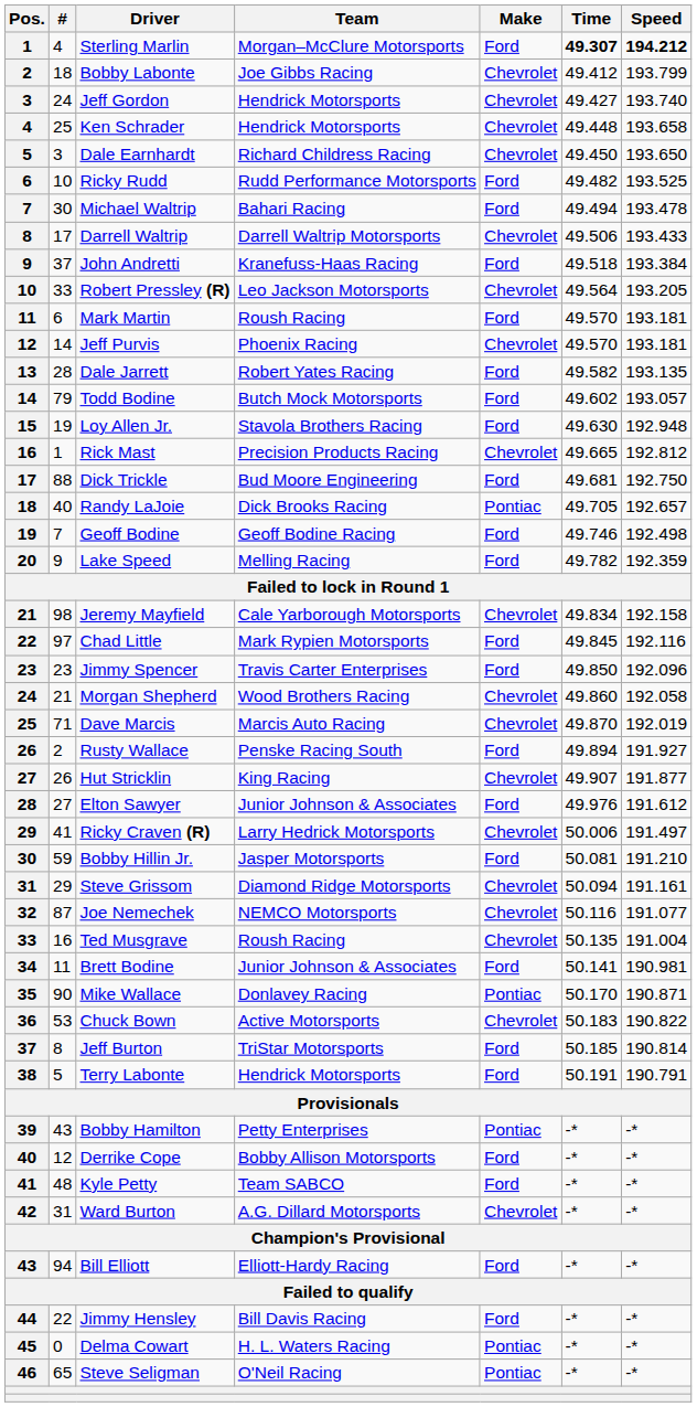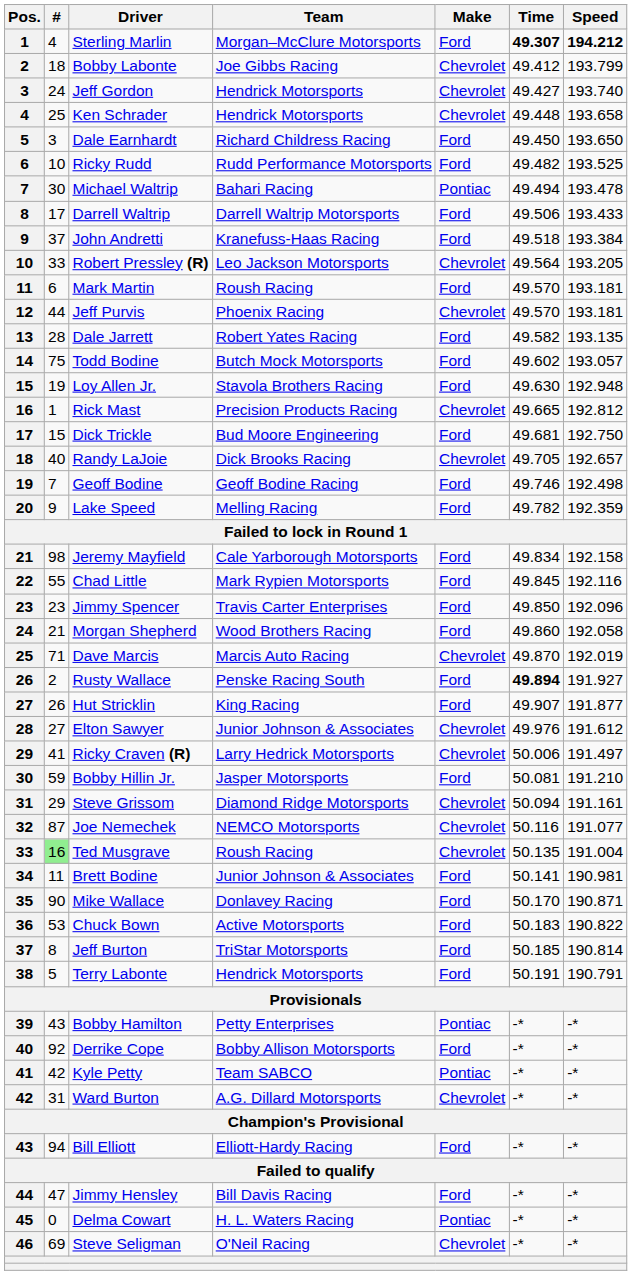 <table class="wikitable" style="font-size:95%">
 <tr>
 <th>Pos.</th>
 <th>#</th>
 <th>Driver</th>
 <th>Team</th>
 <th>Make</th>
 <th>Time</th>
 <th>Speed</th>
 </tr>
 <tr>
 <th>1</th>
 <td>4</td>
 <td><a href='#'>Sterling Marlin</a></td>
 <td><a href='#'>Morgan–McClure Motorsports</a></td>
 <td><a href='#'>Ford</a></td>
 <td><strong>49.307</strong></td>
 <td><strong>194.212</strong></td>
 </tr>
 <tr>
 <th>2</th>
 <td>18</td>
 <td><a href='#'>Bobby Labonte</a></td>
 <td><a href='#'>Joe Gibbs Racing</a></td>
 <td><a href='#'>Chevrolet</a></td>
 <td>49.412</td>
 <td>193.799</td>
 </tr>
 <tr>
 <th>3</th>
 <td>24</td>
 <td><a href='#'>Jeff Gordon</a></td>
 <td><a href='#'>Hendrick Motorsports</a></td>
 <td><a href='#'>Chevrolet</a></td>
 <td>49.427</td>
 <td>193.740</td>
 </tr>
 <tr>
 <th>4</th>
 <td>25</td>
 <td><a href='#'>Ken Schrader</a></td>
 <td><a href='#'>Hendrick Motorsports</a></td>
 <td><a href='#'>Chevrolet</a></td>
 <td>49.448</td>
 <td>193.658</td>
 </tr>
 <tr>
 <th>5</th>
 <td>3</td>
 <td><a href='#'>Dale Earnhardt</a></td>
 <td><a href='#'>Richard Childress Racing</a></td>
-<td><a href='#'>Chevrolet</a></td>
+<td><a href='#'>Ford</a></td>
 <td>49.450</td>
 <td>193.650</td>
 </tr>
 <tr>
 <th>6</th>
 <td>10</td>
 <td><a href='#'>Ricky Rudd</a></td>
 <td><a href='#'>Rudd Performance Motorsports</a></td>
 <td><a href='#'>Ford</a></td>
 <td>49.482</td>
 <td>193.525</td>
 </tr>
 <tr>
 <th>7</th>
 <td>30</td>
 <td><a href='#'>Michael Waltrip</a></td>
 <td><a href='#'>Bahari Racing</a></td>
-<td><a href='#'>Ford</a></td>
+<td><a href='#'>Pontiac</a></td>
 <td>49.494</td>
 <td>193.478</td>
 </tr>
 <tr>
 <th>8</th>
 <td>17</td>
 <td><a href='#'>Darrell Waltrip</a></td>
 <td><a href='#'>Darrell Waltrip Motorsports</a></td>
-<td><a href='#'>Chevrolet</a></td>
+<td><a href='#'>Ford</a></td>
 <td>49.506</td>
 <td>193.433</td>
 </tr>
 <tr>
 <th>9</th>
 <td>37</td>
 <td><a href='#'>John Andretti</a></td>
 <td><a href='#'>Kranefuss-Haas Racing</a></td>
 <td><a href='#'>Ford</a></td>
 <td>49.518</td>
 <td>193.384</td>
 </tr>
 <tr>
 <th>10</th>
 <td>33</td>
 <td><a href='#'>Robert Pressley</a> <strong>(R)</strong></td>
 <td><a href='#'>Leo Jackson Motorsports</a></td>
 <td><a href='#'>Chevrolet</a></td>
 <td>49.564</td>
 <td>193.205</td>
 </tr>
 <tr>
 <th>11</th>
 <td>6</td>
 <td><a href='#'>Mark Martin</a></td>
 <td><a href='#'>Roush Racing</a></td>
 <td><a href='#'>Ford</a></td>
 <td>49.570</td>
 <td>193.181</td>
 </tr>
 <tr>
 <th>12</th>
-<td>14</td>
+<td>44</td>
 <td><a href='#'>Jeff Purvis</a></td>
 <td><a href='#'>Phoenix Racing</a></td>
 <td><a href='#'>Chevrolet</a></td>
 <td>49.570</td>
 <td>193.181</td>
 </tr>
 <tr>
 <th>13</th>
 <td>28</td>
 <td><a href='#'>Dale Jarrett</a></td>
 <td><a href='#'>Robert Yates Racing</a></td>
 <td><a href='#'>Ford</a></td>
 <td>49.582</td>
 <td>193.135</td>
 </tr>
 <tr>
 <th>14</th>
-<td>79</td>
+<td>75</td>
 <td><a href='#'>Todd Bodine</a></td>
 <td><a href='#'>Butch Mock Motorsports</a></td>
 <td><a href='#'>Ford</a></td>
 <td>49.602</td>
 <td>193.057</td>
 </tr>
 <tr>
 <th>15</th>
 <td>19</td>
 <td><a href='#'>Loy Allen Jr.</a></td>
 <td><a href='#'>Stavola Brothers Racing</a></td>
 <td><a href='#'>Ford</a></td>
 <td>49.630</td>
 <td>192.948</td>
 </tr>
 <tr>
 <th>16</th>
 <td>1</td>
 <td><a href='#'>Rick Mast</a></td>
 <td><a href='#'>Precision Products Racing</a></td>
 <td><a href='#'>Chevrolet</a></td>
 <td>49.665</td>
 <td>192.812</td>
 </tr>
 <tr>
 <th>17</th>
-<td>88</td>
+<td>15</td>
 <td><a href='#'>Dick Trickle</a></td>
 <td><a href='#'>Bud Moore Engineering</a></td>
 <td><a href='#'>Ford</a></td>
 <td>49.681</td>
 <td>192.750</td>
 </tr>
 <tr>
 <th>18</th>
 <td>40</td>
 <td><a href='#'>Randy LaJoie</a></td>
 <td><a href='#'>Dick Brooks Racing</a></td>
-<td><a href='#'>Pontiac</a></td>
+<td><a href='#'>Chevrolet</a></td>
 <td>49.705</td>
 <td>192.657</td>
 </tr>
 <tr>
 <th>19</th>
 <td>7</td>
 <td><a href='#'>Geoff Bodine</a></td>
 <td><a href='#'>Geoff Bodine Racing</a></td>
 <td><a href='#'>Ford</a></td>
 <td>49.746</td>
 <td>192.498</td>
 </tr>
 <tr>
 <th>20</th>
 <td>9</td>
 <td><a href='#'>Lake Speed</a></td>
 <td><a href='#'>Melling Racing</a></td>
 <td><a href='#'>Ford</a></td>
 <td>49.782</td>
 <td>192.359</td>
 </tr>
 <tr>
 <th colspan="7">Failed to lock in Round 1</th>
 </tr>
 <tr>
 <th>21</th>
 <td>98</td>
 <td><a href='#'>Jeremy Mayfield</a></td>
 <td><a href='#'>Cale Yarborough Motorsports</a></td>
-<td><a href='#'>Chevrolet</a></td>
+<td><a href='#'>Ford</a></td>
 <td>49.834</td>
 <td>192.158</td>
 </tr>
 <tr>
 <th>22</th>
-<td>97</td>
+<td>55</td>
 <td><a href='#'>Chad Little</a></td>
 <td><a href='#'>Mark Rypien Motorsports</a></td>
 <td><a href='#'>Ford</a></td>
 <td>49.845</td>
 <td>192.116</td>
 </tr>
 <tr>
 <th>23</th>
 <td>23</td>
 <td><a href='#'>Jimmy Spencer</a></td>
 <td><a href='#'>Travis Carter Enterprises</a></td>
 <td><a href='#'>Ford</a></td>
 <td>49.850</td>
 <td>192.096</td>
 </tr>
 <tr>
 <th>24</th>
 <td>21</td>
 <td><a href='#'>Morgan Shepherd</a></td>
 <td><a href='#'>Wood Brothers Racing</a></td>
-<td><a href='#'>Chevrolet</a></td>
+<td><a href='#'>Ford</a></td>
 <td>49.860</td>
 <td>192.058</td>
 </tr>
 <tr>
 <th>25</th>
 <td>71</td>
 <td><a href='#'>Dave Marcis</a></td>
 <td><a href='#'>Marcis Auto Racing</a></td>
 <td><a href='#'>Chevrolet</a></td>
 <td>49.870</td>
 <td>192.019</td>
 </tr>
 <tr>
 <th>26</th>
 <td>2</td>
 <td><a href='#'>Rusty Wallace</a></td>
 <td><a href='#'>Penske Racing South</a></td>
 <td><a href='#'>Ford</a></td>
-<td>49.894</td>
+<td><strong>49.894</strong></td>
 <td>191.927</td>
 </tr>
 <tr>
 <th>27</th>
 <td>26</td>
 <td><a href='#'>Hut Stricklin</a></td>
 <td><a href='#'>King Racing</a></td>
-<td><a href='#'>Chevrolet</a></td>
+<td><a href='#'>Ford</a></td>
 <td>49.907</td>
 <td>191.877</td>
 </tr>
 <tr>
 <th>28</th>
 <td>27</td>
 <td><a href='#'>Elton Sawyer</a></td>
 <td><a href='#'>Junior Johnson & Associates</a></td>
-<td><a href='#'>Ford</a></td>
+<td><a href='#'>Chevrolet</a></td>
 <td>49.976</td>
 <td>191.612</td>
 </tr>
 <tr>
 <th>29</th>
 <td>41</td>
 <td><a href='#'>Ricky Craven</a> <strong>(R)</strong></td>
 <td><a href='#'>Larry Hedrick Motorsports</a></td>
 <td><a href='#'>Chevrolet</a></td>
 <td>50.006</td>
 <td>191.497</td>
 </tr>
 <tr>
 <th>30</th>
 <td>59</td>
 <td><a href='#'>Bobby Hillin Jr.</a></td>
 <td><a href='#'>Jasper Motorsports</a></td>
 <td><a href='#'>Ford</a></td>
 <td>50.081</td>
 <td>191.210</td>
 </tr>
 <tr>
 <th>31</th>
 <td>29</td>
 <td><a href='#'>Steve Grissom</a></td>
 <td><a href='#'>Diamond Ridge Motorsports</a></td>
 <td><a href='#'>Chevrolet</a></td>
 <td>50.094</td>
 <td>191.161</td>
 </tr>
 <tr>
 <th>32</th>
 <td>87</td>
 <td><a href='#'>Joe Nemechek</a></td>
 <td><a href='#'>NEMCO Motorsports</a></td>
 <td><a href='#'>Chevrolet</a></td>
 <td>50.116</td>
 <td>191.077</td>
 </tr>
 <tr>
 <th>33</th>
-<td>16</td>
+<td style="background: lightgreen;">16</td>
 <td><a href='#'>Ted Musgrave</a></td>
 <td><a href='#'>Roush Racing</a></td>
 <td><a href='#'>Chevrolet</a></td>
 <td>50.135</td>
 <td>191.004</td>
 </tr>
 <tr>
 <th>34</th>
 <td>11</td>
 <td><a href='#'>Brett Bodine</a></td>
 <td><a href='#'>Junior Johnson & Associates</a></td>
 <td><a href='#'>Ford</a></td>
 <td>50.141</td>
 <td>190.981</td>
 </tr>
 <tr>
 <th>35</th>
 <td>90</td>
 <td><a href='#'>Mike Wallace</a></td>
 <td><a href='#'>Donlavey Racing</a></td>
-<td><a href='#'>Pontiac</a></td>
+<td><a href='#'>Ford</a></td>
 <td>50.170</td>
 <td>190.871</td>
 </tr>
 <tr>
 <th>36</th>
 <td>53</td>
 <td><a href='#'>Chuck Bown</a></td>
 <td><a href='#'>Active Motorsports</a></td>
-<td><a href='#'>Chevrolet</a></td>
+<td><a href='#'>Ford</a></td>
 <td>50.183</td>
 <td>190.822</td>
 </tr>
 <tr>
 <th>37</th>
 <td>8</td>
 <td><a href='#'>Jeff Burton</a></td>
 <td><a href='#'>TriStar Motorsports</a></td>
 <td><a href='#'>Ford</a></td>
 <td>50.185</td>
 <td>190.814</td>
 </tr>
 <tr>
 <th>38</th>
 <td>5</td>
 <td><a href='#'>Terry Labonte</a></td>
 <td><a href='#'>Hendrick Motorsports</a></td>
 <td><a href='#'>Ford</a></td>
 <td>50.191</td>
 <td>190.791</td>
 </tr>
 <tr>
 <th colspan="7">Provisionals</th>
 </tr>
 <tr>
 <th>39</th>
 <td>43</td>
 <td><a href='#'>Bobby Hamilton</a></td>
 <td><a href='#'>Petty Enterprises</a></td>
 <td><a href='#'>Pontiac</a></td>
 <td>-*</td>
 <td>-*</td>
 </tr>
 <tr>
 <th>40</th>
-<td>12</td>
+<td>92</td>
 <td><a href='#'>Derrike Cope</a></td>
 <td><a href='#'>Bobby Allison Motorsports</a></td>
 <td><a href='#'>Ford</a></td>
 <td>-*</td>
 <td>-*</td>
 </tr>
 <tr>
 <th>41</th>
-<td>48</td>
+<td>42</td>
 <td><a href='#'>Kyle Petty</a></td>
 <td><a href='#'>Team SABCO</a></td>
-<td><a href='#'>Ford</a></td>
+<td><a href='#'>Pontiac</a></td>
 <td>-*</td>
 <td>-*</td>
 </tr>
 <tr>
 <th>42</th>
 <td>31</td>
 <td><a href='#'>Ward Burton</a></td>
 <td><a href='#'>A.G. Dillard Motorsports</a></td>
 <td><a href='#'>Chevrolet</a></td>
 <td>-*</td>
 <td>-*</td>
 </tr>
 <tr>
 <th colspan="7">Champion's Provisional</th>
 </tr>
 <tr>
 <th>43</th>
 <td>94</td>
 <td><a href='#'>Bill Elliott</a></td>
 <td><a href='#'>Elliott-Hardy Racing</a></td>
 <td><a href='#'>Ford</a></td>
 <td>-*</td>
 <td>-*</td>
 </tr>
 <tr>
 <th colspan="7">Failed to qualify</th>
 </tr>
 <tr>
 <th>44</th>
-<td>22</td>
+<td>47</td>
 <td><a href='#'>Jimmy Hensley</a></td>
 <td><a href='#'>Bill Davis Racing</a></td>
 <td><a href='#'>Ford</a></td>
 <td>-*</td>
 <td>-*</td>
 </tr>
 <tr>
 <th>45</th>
 <td>0</td>
 <td><a href='#'>Delma Cowart</a></td>
 <td><a href='#'>H. L. Waters Racing</a></td>
 <td><a href='#'>Pontiac</a></td>
 <td>-*</td>
 <td>-*</td>
 </tr>
 <tr>
 <th>46</th>
-<td>65</td>
+<td>69</td>
 <td><a href='#'>Steve Seligman</a></td>
 <td><a href='#'>O'Neil Racing</a></td>
-<td><a href='#'>Pontiac</a></td>
+<td><a href='#'>Chevrolet</a></td>
 <td>-*</td>
 <td>-*</td>
 </tr>
 <tr>
 <th colspan="7"></th>
 </tr>
 <tr>
 <th colspan="7"></th>
 </tr>
 </table>
